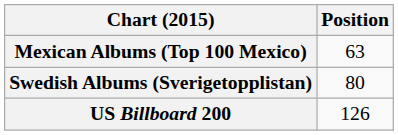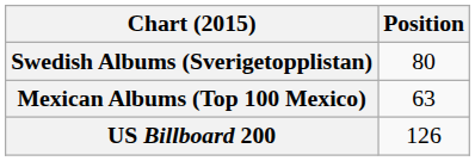 <table class="wikitable sortable plainrowheaders" style="text-align:center">
 <tr>
 <th scope="col">Chart (2015)</th>
 <th scope="col">Position</th>
 </tr>
 <tr>
+<th scope="row">Swedish Albums (Sverigetopplistan)</th>
+<td>80</td>
+</tr>
+<tr>
 <th scope="row">Mexican Albums (Top 100 Mexico)</th>
 <td>63</td>
-</tr>
-<tr>
-<th scope="row">Swedish Albums (Sverigetopplistan)</th>
-<td>80</td>
 </tr>
 <tr>
 <th scope="row">US <em>Billboard</em> 200</th>
 <td>126</td>
 </tr>
 </table>
